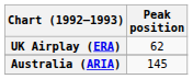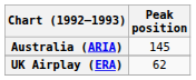 <table class="wikitable sortable plainrowheaders" style="text-align:center">
 <tr>
 <th>Chart (1992–1993)</th>
 <th>Peak<br>position</th>
 </tr>
 <tr>
-<th scope="row">UK Airplay (<a href='#'>ERA</a>)</th>
-<td>62</td>
+<th scope="row">Australia (<a href='#'>ARIA</a>)</th>
+<td>145</td>
 </tr>
 <tr>
 </tr>
 <tr>
 </tr>
 <tr>
 </tr>
 <tr>
-<th scope="row">Australia (<a href='#'>ARIA</a>)</th>
-<td>145</td>
+<th scope="row">UK Airplay (<a href='#'>ERA</a>)</th>
+<td>62</td>
 </tr>
 <tr>
 </tr>
 </table>
